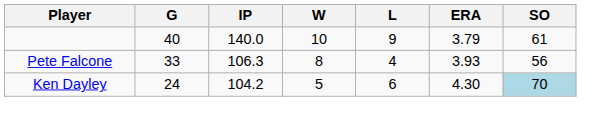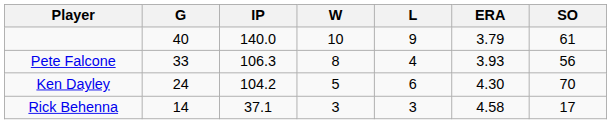 <table class="wikitable sortable">
 <tr>
 <th bgcolor="#DDDDFF" width="16%">Player</th>
 <th bgcolor="#DDDDFF" width="9%">G</th>
 <th bgcolor="#DDDDFF" width="9%">IP</th>
 <th bgcolor="#DDDDFF" width="9%">W</th>
 <th bgcolor="#DDDDFF" width="9%">L</th>
 <th bgcolor="#DDDDFF" width="9%">ERA</th>
 <th bgcolor="#DDDDFF" width="9%">SO</th>
 </tr>
 <tr align="center">
 <td></td>
 <td>40</td>
 <td>140.0</td>
 <td>10</td>
 <td>9</td>
 <td>3.79</td>
 <td>61</td>
 </tr>
 <tr align="center">
 <td><a href='#'>Pete Falcone</a></td>
 <td>33</td>
 <td>106.3</td>
 <td>8</td>
 <td>4</td>
 <td>3.93</td>
 <td>56</td>
 </tr>
 <tr align="center">
 <td><a href='#'>Ken Dayley</a></td>
 <td>24</td>
 <td>104.2</td>
 <td>5</td>
 <td>6</td>
 <td>4.30</td>
-<td style="background: lightblue;">70</td>
+<td>70</td>
+</tr>
+<tr align="center">
+<td><a href='#'>Rick Behenna</a></td>
+<td>14</td>
+<td>37.1</td>
+<td>3</td>
+<td>3</td>
+<td>4.58</td>
+<td>17</td>
 </tr>
 </table>
